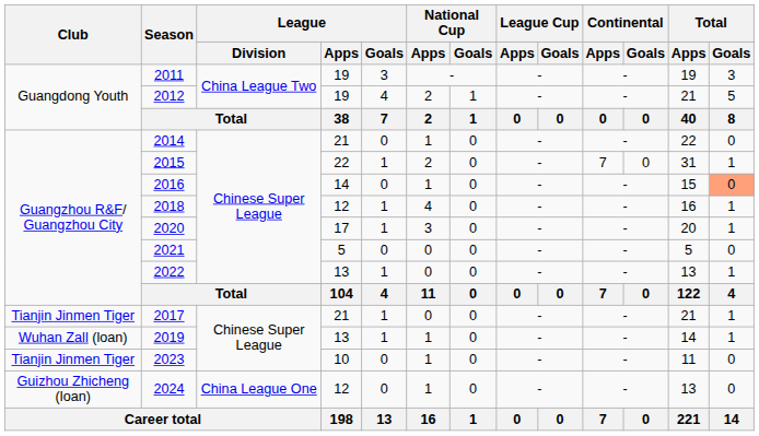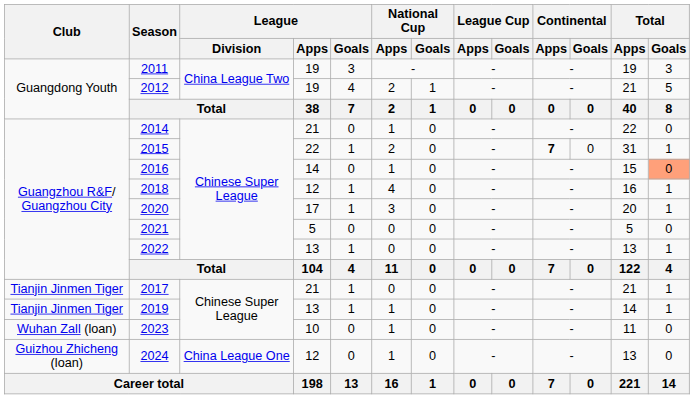 <table class="wikitable" style="text-align: center">
 <tr>
 <th rowspan="2">Club</th>
 <th rowspan="2">Season</th>
 <th colspan="3">League</th>
 <th colspan="2">National Cup</th>
 <th colspan="2">League Cup</th>
 <th colspan="2">Continental</th>
 <th colspan="2">Total</th>
 </tr>
 <tr>
 <th>Division</th>
 <th>Apps</th>
 <th>Goals</th>
 <th>Apps</th>
 <th>Goals</th>
 <th>Apps</th>
 <th>Goals</th>
 <th>Apps</th>
 <th>Goals</th>
 <th>Apps</th>
 <th>Goals</th>
 </tr>
 <tr>
 <td rowspan="3">Guangdong Youth</td>
 <td><a href='#'>2011</a></td>
 <td rowspan="2"><a href='#'>China League Two</a></td>
 <td>19</td>
 <td>3</td>
 <td colspan="2">-</td>
 <td colspan="2">-</td>
 <td colspan="2">-</td>
 <td>19</td>
 <td>3</td>
 </tr>
 <tr>
 <td><a href='#'>2012</a></td>
 <td>19</td>
 <td>4</td>
 <td>2</td>
 <td>1</td>
 <td colspan="2">-</td>
 <td colspan="2">-</td>
 <td>21</td>
 <td>5</td>
 </tr>
 <tr>
 <th colspan="2"><strong>Total</strong></th>
 <th>38</th>
 <th>7</th>
 <th>2</th>
 <th>1</th>
 <th>0</th>
 <th>0</th>
 <th>0</th>
 <th>0</th>
 <th>40</th>
 <th>8</th>
 </tr>
 <tr>
 <td rowspan=8><a href='#'>Guangzhou R&F</a>/ <br><a href='#'>Guangzhou City</a></td>
 <td><a href='#'>2014</a></td>
 <td rowspan=7><a href='#'>Chinese Super League</a></td>
 <td>21</td>
 <td>0</td>
 <td>1</td>
 <td>0</td>
 <td colspan="2">-</td>
 <td colspan="2">-</td>
 <td>22</td>
 <td>0</td>
 </tr>
 <tr>
 <td><a href='#'>2015</a></td>
 <td>22</td>
 <td>1</td>
 <td>2</td>
 <td>0</td>
 <td colspan="2">-</td>
-<td>7</td>
+<td><strong>7</strong></td>
 <td>0</td>
 <td>31</td>
 <td>1</td>
 </tr>
 <tr>
 <td><a href='#'>2016</a></td>
 <td>14</td>
 <td>0</td>
 <td>1</td>
 <td>0</td>
 <td colspan="2">-</td>
 <td colspan="2">-</td>
 <td>15</td>
 <td style="background: lightsalmon;">0</td>
 </tr>
 <tr>
 <td><a href='#'>2018</a></td>
 <td>12</td>
 <td>1</td>
 <td>4</td>
 <td>0</td>
 <td colspan="2">-</td>
 <td colspan="2">-</td>
 <td>16</td>
 <td>1</td>
 </tr>
 <tr>
 <td><a href='#'>2020</a></td>
 <td>17</td>
 <td>1</td>
 <td>3</td>
 <td>0</td>
 <td colspan="2">-</td>
 <td colspan="2">-</td>
 <td>20</td>
 <td>1</td>
 </tr>
 <tr>
 <td><a href='#'>2021</a></td>
 <td>5</td>
 <td>0</td>
 <td>0</td>
 <td>0</td>
 <td colspan="2">-</td>
 <td colspan="2">-</td>
 <td>5</td>
 <td>0</td>
 </tr>
 <tr>
 <td><a href='#'>2022</a></td>
 <td>13</td>
 <td>1</td>
 <td>0</td>
 <td>0</td>
 <td colspan="2">-</td>
 <td colspan="2">-</td>
 <td>13</td>
 <td>1</td>
 </tr>
 <tr>
 <th colspan="2"><strong>Total</strong></th>
 <th>104</th>
 <th>4</th>
 <th>11</th>
 <th>0</th>
 <th>0</th>
 <th>0</th>
 <th>7</th>
 <th>0</th>
 <th>122</th>
 <th>4</th>
 </tr>
 <tr>
 <td><a href='#'>Tianjin Jinmen Tiger</a></td>
 <td><a href='#'>2017</a></td>
 <td rowspan="3">Chinese Super League</td>
 <td>21</td>
 <td>1</td>
 <td>0</td>
 <td>0</td>
 <td colspan="2">-</td>
 <td colspan="2">-</td>
 <td>21</td>
 <td>1</td>
 </tr>
 <tr>
-<td><a href='#'>Wuhan Zall</a> (loan)</td>
+<td><a href='#'>Tianjin Jinmen Tiger</a></td>
 <td><a href='#'>2019</a></td>
 <td>13</td>
 <td>1</td>
 <td>1</td>
 <td>0</td>
 <td colspan="2">-</td>
 <td colspan="2">-</td>
 <td>14</td>
 <td>1</td>
 </tr>
 <tr>
-<td><a href='#'>Tianjin Jinmen Tiger</a></td>
+<td><a href='#'>Wuhan Zall</a> (loan)</td>
 <td><a href='#'>2023</a></td>
 <td>10</td>
 <td>0</td>
 <td>1</td>
 <td>0</td>
 <td colspan="2">-</td>
 <td colspan="2">-</td>
 <td>11</td>
 <td>0</td>
 </tr>
 <tr>
 <td><a href='#'>Guizhou Zhicheng</a> (loan)</td>
 <td><a href='#'>2024</a></td>
 <td><a href='#'>China League One</a></td>
 <td>12</td>
 <td>0</td>
 <td>1</td>
 <td>0</td>
 <td colspan="2">-</td>
 <td colspan="2">-</td>
 <td>13</td>
 <td>0</td>
 </tr>
 <tr>
 <th colspan=3>Career total</th>
 <th>198</th>
 <th>13</th>
 <th>16</th>
 <th>1</th>
 <th>0</th>
 <th>0</th>
 <th>7</th>
 <th>0</th>
 <th>221</th>
 <th>14</th>
 </tr>
 </table>
